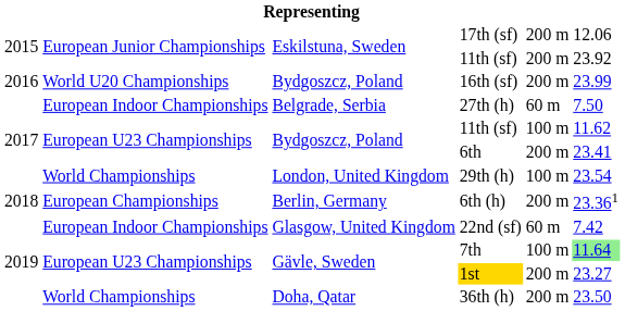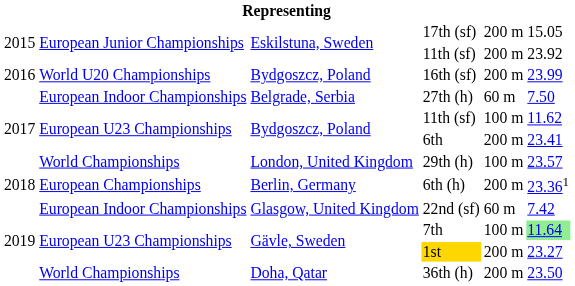 <table>
 <tr>
 <th colspan="6">Representing </th>
 </tr>
 <tr>
 <td rowspan=2>2015</td>
 <td rowspan=2><a href='#'>European Junior Championships</a></td>
 <td rowspan=2><a href='#'>Eskilstuna, Sweden</a></td>
 <td>17th (sf)</td>
 <td>200 m</td>
-<td>12.06</td>
+<td>15.05</td>
 </tr>
 <tr>
 <td>11th (sf)</td>
 <td>200 m</td>
 <td>23.92</td>
 </tr>
 <tr>
 <td>2016</td>
 <td><a href='#'>World U20 Championships</a></td>
 <td><a href='#'>Bydgoszcz, Poland</a></td>
 <td>16th (sf)</td>
 <td>200 m</td>
 <td><a href='#'>23.99</a></td>
 </tr>
 <tr>
 <td rowspan=4>2017</td>
 <td><a href='#'>European Indoor Championships</a></td>
 <td><a href='#'>Belgrade, Serbia</a></td>
 <td>27th (h)</td>
 <td>60 m</td>
 <td><a href='#'>7.50</a></td>
 </tr>
 <tr>
 <td rowspan=2><a href='#'>European U23 Championships</a></td>
 <td rowspan=2><a href='#'>Bydgoszcz, Poland</a></td>
 <td>11th (sf)</td>
 <td>100 m</td>
 <td><a href='#'>11.62</a></td>
 </tr>
 <tr>
 <td>6th</td>
 <td>200 m</td>
 <td><a href='#'>23.41</a></td>
 </tr>
 <tr>
 <td><a href='#'>World Championships</a></td>
 <td><a href='#'>London, United Kingdom</a></td>
 <td>29th (h)</td>
 <td>100 m</td>
-<td><a href='#'>23.54</a></td>
+<td><a href='#'>23.57</a></td>
 </tr>
 <tr>
 <td>2018</td>
 <td><a href='#'>European Championships</a></td>
 <td><a href='#'>Berlin, Germany</a></td>
 <td>6th (h)</td>
 <td>200 m</td>
 <td><a href='#'>23.36</a><sup>1</sup></td>
 </tr>
 <tr>
 <td rowspan=4>2019</td>
 <td><a href='#'>European Indoor Championships</a></td>
 <td><a href='#'>Glasgow, United Kingdom</a></td>
 <td>22nd (sf)</td>
 <td>60 m</td>
 <td><a href='#'>7.42</a></td>
 </tr>
 <tr>
 <td rowspan=2><a href='#'>European U23 Championships</a></td>
 <td rowspan=2><a href='#'>Gävle, Sweden</a></td>
 <td>7th</td>
 <td>100 m</td>
 <td style="background: lightgreen;"><a href='#'>11.64</a></td>
 </tr>
 <tr>
 <td bgcolor=gold>1st</td>
 <td>200 m</td>
 <td><a href='#'>23.27</a></td>
 </tr>
 <tr>
 <td><a href='#'>World Championships</a></td>
 <td><a href='#'>Doha, Qatar</a></td>
 <td>36th (h)</td>
 <td>200 m</td>
 <td><a href='#'>23.50</a></td>
 </tr>
 </table>
